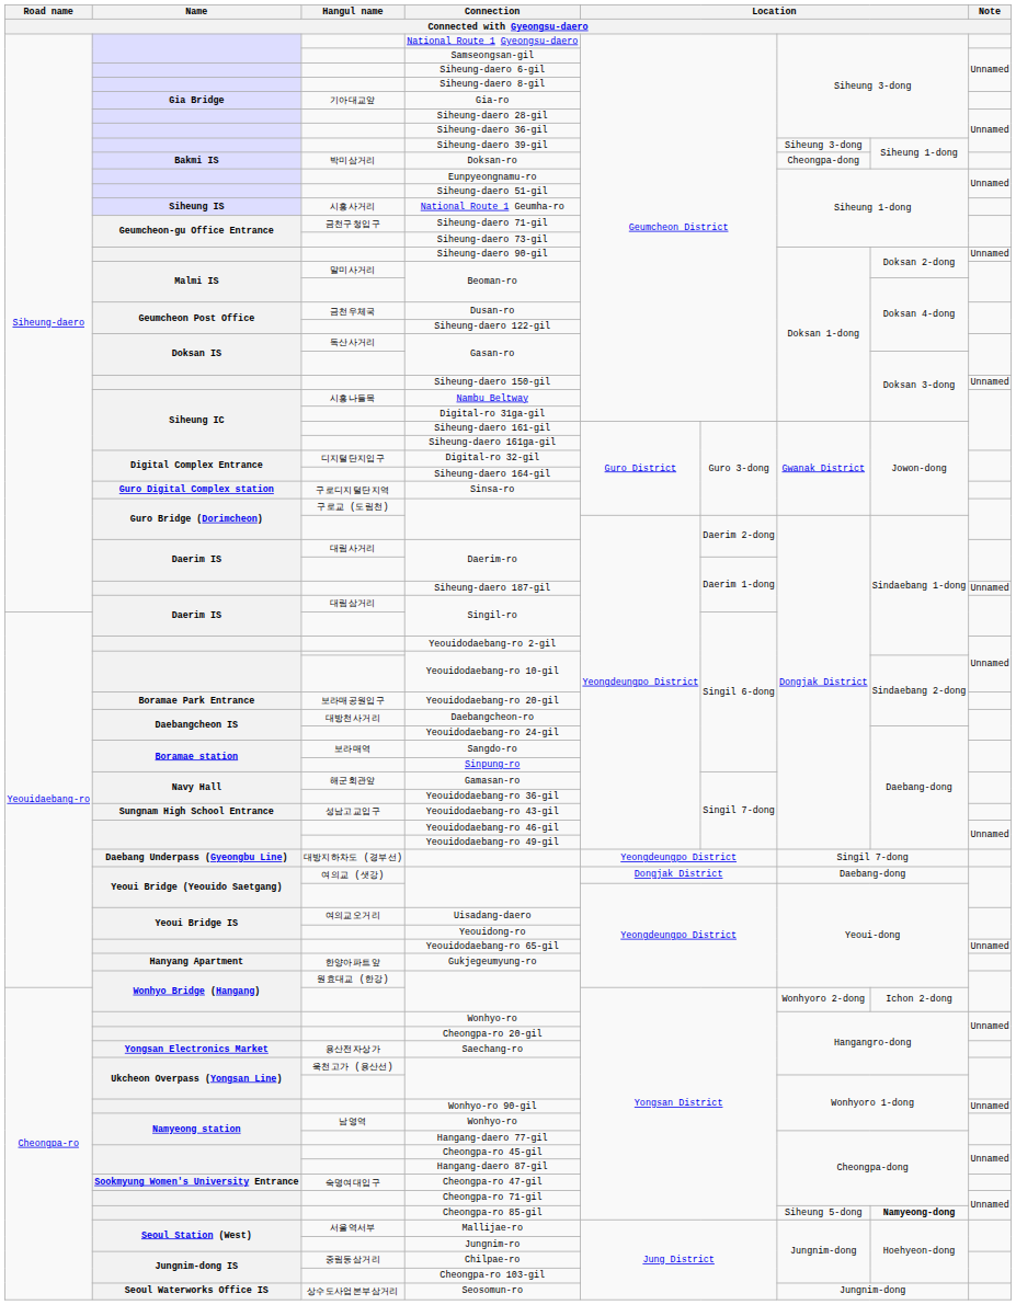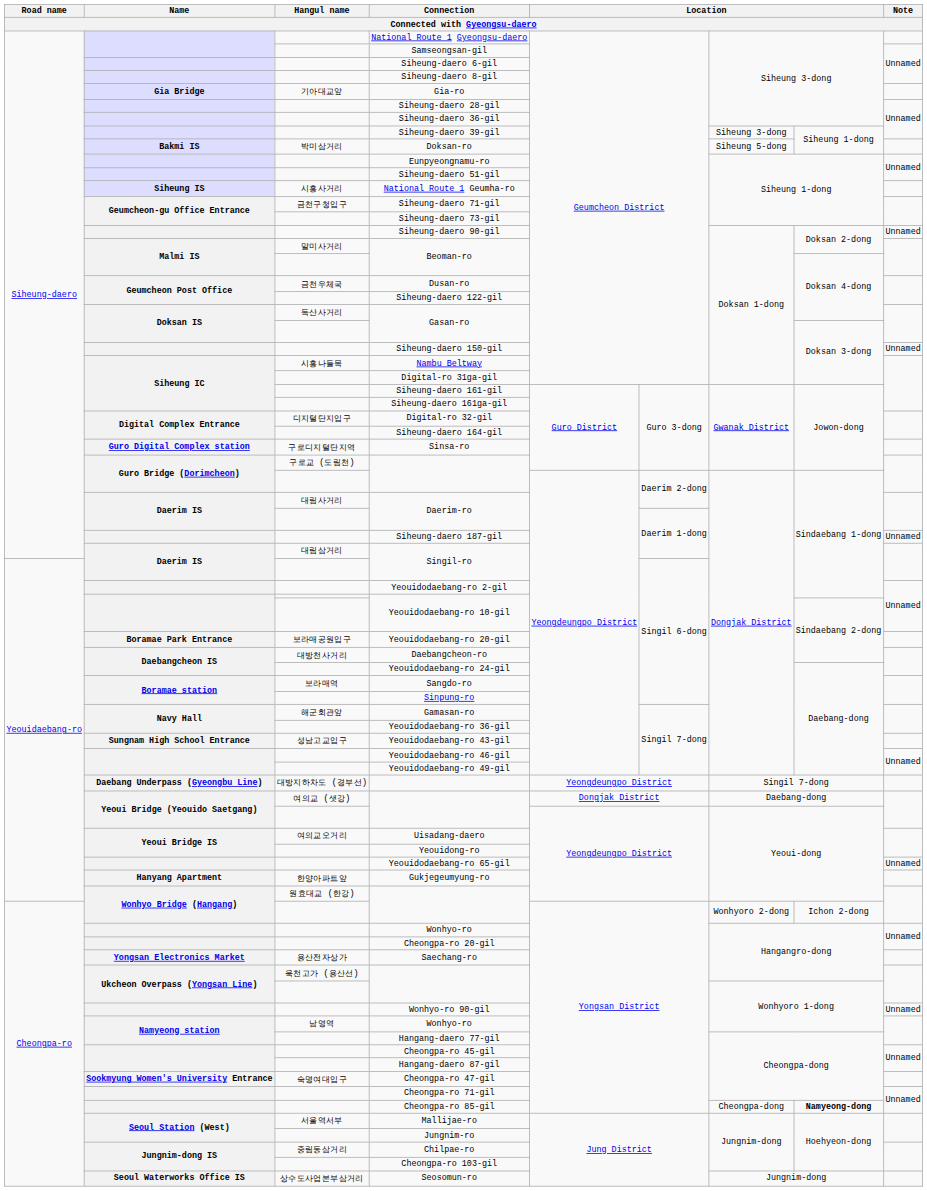 <table class="wikitable" style="font-size: 85%; text-align: center;">
 <tr>
 <th>Road name</th>
 <th>Name </th>
 <th>Hangul name</th>
 <th>Connection</th>
 <th colspan="4">Location</th>
 <th>Note</th>
 </tr>
 <tr>
 <th colspan="9">Connected with <a href='#'>Gyeongsu-daero</a></th>
 </tr>
 <tr>
 <td rowspan="35"><a href='#'>Siheung-daero</a></td>
 <th style="background-color: #ddddff;" rowspan="2"></th>
 <td></td>
 <td> <a href='#'>National Route 1</a> <a href='#'>Gyeongsu-daero</a></td>
 <td rowspan="24" colspan="2"><a href='#'>Geumcheon District</a></td>
 <td rowspan="7" colspan="2">Siheung 3-dong</td>
 <td></td>
 </tr>
 <tr>
 <td></td>
 <td>Samseongsan-gil</td>
 <td rowspan="3">Unnamed</td>
 </tr>
 <tr>
 <th style="background-color: #ddddff;"></th>
 <td></td>
 <td>Siheung-daero 6-gil</td>
 </tr>
 <tr>
 <th style="background-color: #ddddff;"></th>
 <td></td>
 <td>Siheung-daero 8-gil</td>
 </tr>
 <tr>
 <th style="background-color: #ddddff;">Gia Bridge</th>
 <td>기아대교앞</td>
 <td>Gia-ro</td>
 <td></td>
 </tr>
 <tr>
 <th style="background-color: #ddddff;"></th>
 <td></td>
 <td>Siheung-daero 28-gil</td>
 <td rowspan="3">Unnamed</td>
 </tr>
 <tr>
 <th style="background-color: #ddddff;"></th>
 <td></td>
 <td>Siheung-daero 36-gil</td>
 </tr>
 <tr>
 <th style="background-color: #ddddff;"></th>
 <td></td>
 <td>Siheung-daero 39-gil</td>
 <td>Siheung 3-dong</td>
 <td rowspan="2">Siheung 1-dong</td>
 </tr>
 <tr>
 <th style="background-color: #ddddff;">Bakmi IS</th>
 <td>박미삼거리</td>
 <td>Doksan-ro</td>
-<td>Cheongpa-dong</td>
+<td>Siheung 5-dong</td>
 <td></td>
 </tr>
 <tr>
 <th style="background-color: #ddddff;"></th>
 <td></td>
 <td>Eunpyeongnamu-ro</td>
 <td rowspan="5" colspan="2">Siheung 1-dong</td>
 <td rowspan="2">Unnamed</td>
 </tr>
 <tr>
 <th style="background-color: #ddddff;"></th>
 <td></td>
 <td>Siheung-daero 51-gil</td>
 </tr>
 <tr>
 <th style="background-color: #ddddff;">Siheung IS</th>
 <td>시흥사거리</td>
 <td> <a href='#'>National Route 1</a> Geumha-ro</td>
 <td></td>
 </tr>
 <tr>
 <th rowspan="2">Geumcheon-gu Office Entrance</th>
 <td>금천구청입구</td>
 <td>Siheung-daero 71-gil</td>
 <td rowspan="2"></td>
 </tr>
 <tr>
 <td></td>
 <td>Siheung-daero 73-gil</td>
 </tr>
 <tr>
 <th></th>
 <td></td>
 <td>Siheung-daero 90-gil</td>
 <td rowspan="10">Doksan 1-dong</td>
 <td rowspan="2">Doksan 2-dong</td>
 <td>Unnamed</td>
 </tr>
 <tr>
 <th height="44px" rowspan="2">Malmi IS</th>
 <td>말미사거리</td>
 <td rowspan="2">Beoman-ro</td>
 <td rowspan="2"></td>
 </tr>
 <tr>
 <td></td>
 <td rowspan="4">Doksan 4-dong</td>
 </tr>
 <tr>
 <th rowspan="2">Geumcheon Post Office</th>
 <td>금천우체국</td>
 <td>Dusan-ro</td>
 <td rowspan="2"></td>
 </tr>
 <tr>
 <td></td>
 <td>Siheung-daero 122-gil</td>
 </tr>
 <tr>
 <th height="44px" rowspan="2">Doksan IS</th>
 <td>독산사거리</td>
 <td rowspan="2">Gasan-ro</td>
 <td rowspan="2"></td>
 </tr>
 <tr>
 <td></td>
 <td rowspan="4">Doksan 3-dong</td>
 </tr>
 <tr>
 <th></th>
 <td></td>
 <td>Siheung-daero 150-gil</td>
 <td>Unnamed</td>
 </tr>
 <tr>
 <th rowspan="4">Siheung IC</th>
 <td>시흥나들목</td>
 <td><a href='#'>Nambu Beltway</a></td>
 <td rowspan="4"></td>
 </tr>
 <tr>
 <td></td>
 <td>Digital-ro 31ga-gil</td>
 </tr>
 <tr>
 <td></td>
 <td>Siheung-daero 161-gil</td>
 <td rowspan="6"><a href='#'>Guro District</a></td>
 <td rowspan="6">Guro 3-dong</td>
 <td rowspan="6"><a href='#'>Gwanak District</a></td>
 <td rowspan="6">Jowon-dong</td>
 </tr>
 <tr>
 <td></td>
 <td>Siheung-daero 161ga-gil</td>
 </tr>
 <tr>
 <th rowspan="2">Digital Complex Entrance</th>
 <td>디지털단지입구</td>
 <td>Digital-ro 32-gil</td>
 <td rowspan="2"></td>
 </tr>
 <tr>
 <td></td>
 <td>Siheung-daero 164-gil</td>
 </tr>
 <tr>
 <th><a href='#'>Guro Digital Complex station</a></th>
 <td>구로디지털단지역</td>
 <td>Sinsa-ro</td>
 <td></td>
 </tr>
 <tr>
 <th height="44px" rowspan="2">Guro Bridge (<a href='#'>Dorimcheon</a>)</th>
 <td>구로교 (도림천)</td>
 <td rowspan="2"></td>
 <td rowspan="2"></td>
 </tr>
 <tr>
 <td></td>
 <td rowspan="19"><a href='#'>Yeongdeungpo District</a></td>
 <td rowspan="2">Daerim 2-dong</td>
 <td rowspan="19"><a href='#'>Dongjak District</a></td>
 <td rowspan="8">Sindaebang 1-dong</td>
 </tr>
 <tr>
 <th height="44px" rowspan="2">Daerim IS</th>
 <td>대림사거리</td>
 <td rowspan="2">Daerim-ro</td>
 <td rowspan="2"></td>
 </tr>
 <tr>
 <td></td>
 <td rowspan="3">Daerim 1-dong</td>
 </tr>
 <tr>
 <th></th>
 <td></td>
 <td>Siheung-daero 187-gil</td>
 <td>Unnamed</td>
 </tr>
 <tr>
 <th height="44px" rowspan="2">Daerim IS</th>
 <td>대림삼거리</td>
 <td rowspan="2">Singil-ro</td>
 <td rowspan="2"></td>
 </tr>
 <tr>
 <td rowspan="22"><a href='#'>Yeouidaebang-ro</a></td>
 <td></td>
 <td rowspan="9">Singil 6-dong</td>
 </tr>
 <tr>
 <th></th>
 <td></td>
 <td>Yeouidodaebang-ro 2-gil</td>
 <td rowspan="3">Unnamed</td>
 </tr>
 <tr>
 <th height="44px" rowspan="2"></th>
 <td></td>
 <td rowspan="2">Yeouidodaebang-ro 10-gil</td>
 </tr>
 <tr>
 <td></td>
 <td rowspan="3">Sindaebang 2-dong</td>
 </tr>
 <tr>
 <th>Boramae Park Entrance</th>
 <td>보라매공원입구</td>
 <td>Yeouidodaebang-ro 20-gil</td>
 <td></td>
 </tr>
 <tr>
 <th rowspan="2">Daebangcheon IS</th>
 <td>대방천사거리</td>
 <td>Daebangcheon-ro</td>
 <td rowspan="2"></td>
 </tr>
 <tr>
 <td></td>
 <td>Yeouidodaebang-ro 24-gil</td>
 <td rowspan="8">Daebang-dong</td>
 </tr>
 <tr>
 <th rowspan="2"><a href='#'>Boramae station</a></th>
 <td>보라매역</td>
 <td>Sangdo-ro</td>
 <td rowspan="2"></td>
 </tr>
 <tr>
 <td></td>
 <td><a href='#'>Sinpung-ro</a></td>
 </tr>
 <tr>
 <th rowspan="2">Navy Hall</th>
 <td>해군회관앞</td>
 <td>Gamasan-ro</td>
 <td rowspan="5">Singil 7-dong</td>
 <td rowspan="2"></td>
 </tr>
 <tr>
 <td></td>
 <td>Yeouidodaebang-ro 36-gil</td>
 </tr>
 <tr>
 <th>Sungnam High School Entrance</th>
 <td>성남고교입구</td>
 <td>Yeouidodaebang-ro 43-gil</td>
 <td></td>
 </tr>
 <tr>
 <th rowspan="2"></th>
 <td></td>
 <td>Yeouidodaebang-ro 46-gil</td>
 <td rowspan="2">Unnamed</td>
 </tr>
 <tr>
 <td></td>
 <td>Yeouidodaebang-ro 49-gil</td>
 </tr>
 <tr>
 <th>Daebang Underpass (<a href='#'>Gyeongbu Line</a>)</th>
 <td>대방지하차도 (경부선)</td>
 <td></td>
 <td colspan="2"><a href='#'>Yeongdeungpo District</a></td>
 <td colspan="2">Singil 7-dong</td>
 <td></td>
 </tr>
 <tr>
 <th height="44px" rowspan="2">Yeoui Bridge (Yeouido Saetgang)</th>
 <td>여의교 (샛강)</td>
 <td rowspan="2"></td>
 <td colspan="2"><a href='#'>Dongjak District</a></td>
 <td colspan="2">Daebang-dong</td>
 <td rowspan="2"></td>
 </tr>
 <tr>
 <td></td>
 <td colspan="2" rowspan="6"><a href='#'>Yeongdeungpo District</a></td>
 <td colspan="2" rowspan="6">Yeoui-dong</td>
 </tr>
 <tr>
 <th rowspan="2">Yeoui Bridge IS</th>
 <td>여의교오거리</td>
 <td>Uisadang-daero</td>
 <td rowspan="2"></td>
 </tr>
 <tr>
 <td></td>
 <td>Yeouidong-ro</td>
 </tr>
 <tr>
 <th></th>
 <td></td>
 <td>Yeouidodaebang-ro 65-gil</td>
 <td>Unnamed</td>
 </tr>
 <tr>
 <th>Hanyang Apartment</th>
 <td>한양아파트앞</td>
 <td>Gukjegeumyung-ro</td>
 <td></td>
 </tr>
 <tr>
 <th height="44px" rowspan="2"><a href='#'>Wonhyo Bridge</a> (<a href='#'>Hangang</a>)</th>
 <td>원효대교 (한강)</td>
 <td rowspan="2"></td>
 <td rowspan="2"></td>
 </tr>
 <tr>
 <td rowspan="19"><a href='#'>Cheongpa-ro</a></td>
 <td></td>
 <td colspan="2" rowspan="14"><a href='#'>Yongsan District</a></td>
 <td>Wonhyoro 2-dong</td>
 <td>Ichon 2-dong</td>
 </tr>
 <tr>
 <th></th>
 <td></td>
 <td>Wonhyo-ro</td>
 <td colspan="2" rowspan="4">Hangangro-dong</td>
 <td rowspan="2">Unnamed</td>
 </tr>
 <tr>
 <th></th>
 <td></td>
 <td>Cheongpa-ro 20-gil</td>
 </tr>
 <tr>
 <th><a href='#'>Yongsan Electronics Market</a></th>
 <td>용산전자상가</td>
 <td>Saechang-ro</td>
 <td></td>
 </tr>
 <tr>
 <th height="44px" rowspan="2">Ukcheon Overpass (<a href='#'>Yongsan Line</a>)</th>
 <td>욱천고가 (용산선)</td>
 <td rowspan="2"></td>
 <td rowspan="2"></td>
 </tr>
 <tr>
 <td></td>
 <td colspan="2" rowspan="3">Wonhyoro 1-dong</td>
 </tr>
 <tr>
 <th></th>
 <td></td>
 <td>Wonhyo-ro 90-gil</td>
 <td>Unnamed</td>
 </tr>
 <tr>
 <th rowspan="2"><a href='#'>Namyeong station</a></th>
 <td>남영역</td>
 <td>Wonhyo-ro</td>
 <td rowspan="2"></td>
 </tr>
 <tr>
 <td></td>
 <td>Hangang-daero 77-gil</td>
 <td colspan="2" rowspan="5">Cheongpa-dong</td>
 </tr>
 <tr>
 <th rowspan="2"></th>
 <td></td>
 <td>Cheongpa-ro 45-gil</td>
 <td rowspan="2">Unnamed</td>
 </tr>
 <tr>
 <td></td>
 <td>Hangang-daero 87-gil</td>
 </tr>
 <tr>
 <th><a href='#'>Sookmyung Women's University</a> Entrance</th>
 <td>숙명여대입구</td>
 <td>Cheongpa-ro 47-gil</td>
 <td></td>
 </tr>
 <tr>
 <th></th>
 <td></td>
 <td>Cheongpa-ro 71-gil</td>
 <td rowspan="2">Unnamed</td>
 </tr>
 <tr>
 <th></th>
 <td></td>
 <td>Cheongpa-ro 85-gil</td>
-<td>Siheung 5-dong</td>
+<td>Cheongpa-dong</td>
 <td><strong>Namyeong-dong</strong></td>
 </tr>
 <tr>
 <th rowspan="2"><a href='#'>Seoul Station</a> (West)</th>
 <td>서울역서부</td>
 <td>Mallijae-ro</td>
 <td colspan="2" rowspan="5"><a href='#'>Jung District</a></td>
 <td rowspan="4">Jungnim-dong</td>
 <td rowspan="4">Hoehyeon-dong</td>
 <td rowspan="2"></td>
 </tr>
 <tr>
 <td></td>
 <td>Jungnim-ro</td>
 </tr>
 <tr>
 <th rowspan="2">Jungnim-dong IS</th>
 <td>중림동삼거리</td>
 <td>Chilpae-ro</td>
 <td rowspan="2"></td>
 </tr>
 <tr>
 <td></td>
 <td>Cheongpa-ro 103-gil</td>
 </tr>
 <tr>
 <th>Seoul Waterworks Office IS</th>
 <td>상수도사업본부삼거리</td>
 <td>Seosomun-ro</td>
 <td colspan="2">Jungnim-dong</td>
 <td></td>
 </tr>
 </table>
